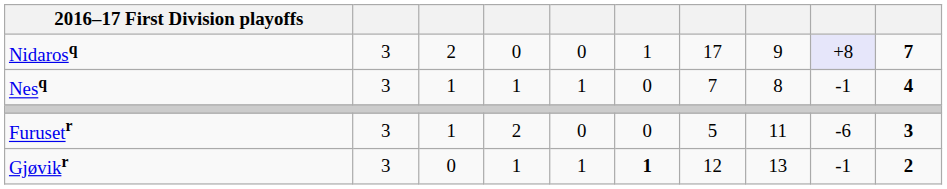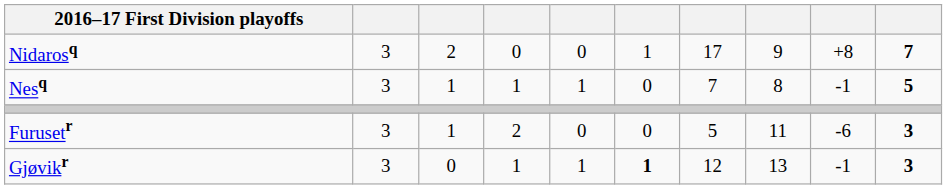 <table class="wikitable">
 <tr>
 <th style="width:18em;">2016–17 First Division playoffs</th>
 <th style="width:3em;"></th>
 <th style="width:3em;"></th>
 <th style="width:3em;"></th>
 <th style="width:3em;"></th>
 <th style="width:3em;"></th>
 <th style="width:3em;"></th>
 <th style="width:3em;"></th>
 <th style="width:3em;"></th>
 <th style="width:3em;"></th>
 </tr>
 <tr align=center>
 <td align=left><a href='#'>Nidaros</a><sup><strong>q</strong></sup></td>
 <td>3</td>
 <td>2</td>
 <td>0</td>
 <td>0</td>
 <td>1</td>
 <td>17</td>
 <td>9</td>
-<td style="background: lavender;">+8</td>
+<td>+8</td>
 <td><strong>7</strong></td>
 </tr>
 <tr align=center>
 <td align=left><a href='#'>Nes</a><sup><strong>q</strong></sup></td>
 <td>3</td>
 <td>1</td>
 <td>1</td>
 <td>1</td>
 <td>0</td>
 <td>7</td>
 <td>8</td>
 <td>-1</td>
-<td><strong>4</strong></td>
+<td><strong>5</strong></td>
 </tr>
 <tr bgcolor="#cccccc" class="unsortable">
 <td colspan=10></td>
 </tr>
 <tr align=center>
 <td align=left><a href='#'>Furuset</a><sup><strong>r</strong></sup></td>
 <td>3</td>
 <td>1</td>
 <td>2</td>
 <td>0</td>
 <td>0</td>
 <td>5</td>
 <td>11</td>
 <td>-6</td>
 <td><strong>3</strong></td>
 </tr>
 <tr align=center>
 <td align=left><a href='#'>Gjøvik</a><sup><strong>r</strong></sup></td>
 <td>3</td>
 <td>0</td>
 <td>1</td>
 <td>1</td>
 <td><strong>1</strong></td>
 <td>12</td>
 <td>13</td>
 <td>-1</td>
-<td><strong>2</strong></td>
+<td><strong>3</strong></td>
 </tr>
 </table>
